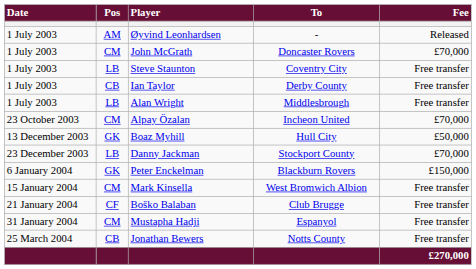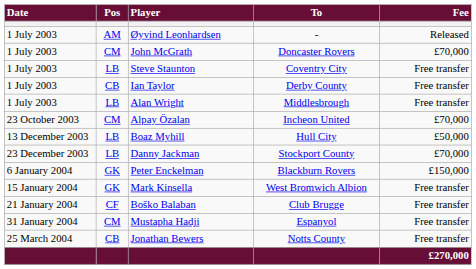 <table class="wikitable">
 <tr>
 <th style="background:#670E36; color:#ffffff; text-align:left; width:130px">Date</th>
 <th style="background:#670E36; color:#ffffff; text-align:center; width:40px">Pos</th>
 <th style="background:#670E36; color:#ffffff; text-align:left; width:180px">Player</th>
 <th style="background:#670E36; color:#ffffff; text-align:center; width:180px">To</th>
 <th style="background:#670E36; color:#ffffff; text-align:right; width:130px">Fee</th>
 </tr>
 <tr>
 <th></th>
 <th></th>
 <th></th>
 <th></th>
 <th></th>
 </tr>
 <tr>
 <td>1 July 2003</td>
 <td style="text-align:center;"><a href='#'>AM</a></td>
 <td> <a href='#'>Øyvind Leonhardsen</a></td>
 <td style="text-align:center;">-</td>
 <td style="text-align:right;">Released</td>
 </tr>
 <tr>
 <td>1 July 2003</td>
 <td style="text-align:center;"><a href='#'>CM</a></td>
 <td> <a href='#'>John McGrath</a></td>
 <td style="text-align:center;"><a href='#'>Doncaster Rovers</a></td>
 <td style="text-align:right;">£70,000</td>
 </tr>
 <tr>
 <td>1 July 2003</td>
 <td style="text-align:center;"><a href='#'>LB</a></td>
 <td> <a href='#'>Steve Staunton</a></td>
 <td style="text-align:center;"><a href='#'>Coventry City</a></td>
 <td style="text-align:right;">Free transfer</td>
 </tr>
 <tr>
 <td>1 July 2003</td>
 <td style="text-align:center;"><a href='#'>CB</a></td>
 <td><a href='#'>Ian Taylor</a></td>
 <td style="text-align:center;"><a href='#'>Derby County</a></td>
 <td style="text-align:right;">Free transfer</td>
 </tr>
 <tr>
 <td>1 July 2003</td>
 <td style="text-align:center;"><a href='#'>LB</a></td>
 <td><a href='#'>Alan Wright</a></td>
 <td style="text-align:center;"><a href='#'>Middlesbrough</a></td>
 <td style="text-align:right;">Free transfer</td>
 </tr>
 <tr>
 <td>23 October 2003</td>
 <td style="text-align:center;"><a href='#'>CM</a></td>
 <td> <a href='#'>Alpay Özalan</a></td>
 <td style="text-align:center;"> <a href='#'>Incheon United</a></td>
 <td style="text-align:right;">£70,000</td>
 </tr>
 <tr>
 <td>13 December 2003</td>
-<td style="text-align:center;"><a href='#'>GK</a></td>
+<td style="text-align:center;"><a href='#'>LB</a></td>
 <td> <a href='#'>Boaz Myhill</a></td>
 <td style="text-align:center;"><a href='#'>Hull City</a></td>
 <td style="text-align:right;">£50,000</td>
 </tr>
 <tr>
 <td>23 December 2003</td>
 <td style="text-align:center;"><a href='#'>LB</a></td>
 <td><a href='#'>Danny Jackman</a></td>
 <td style="text-align:center;"><a href='#'>Stockport County</a></td>
 <td style="text-align:right;">£70,000</td>
 </tr>
 <tr>
 <td>6 January 2004</td>
 <td style="text-align:center;"><a href='#'>GK</a></td>
 <td> <a href='#'>Peter Enckelman</a></td>
 <td style="text-align:center;"><a href='#'>Blackburn Rovers</a></td>
 <td style="text-align:right;">£150,000</td>
 </tr>
 <tr>
 <td>15 January 2004</td>
-<td style="text-align:center;"><a href='#'>CM</a></td>
+<td style="text-align:center;"><a href='#'>GK</a></td>
 <td> <a href='#'>Mark Kinsella</a></td>
 <td style="text-align:center;"><a href='#'>West Bromwich Albion</a></td>
 <td style="text-align:right;">Free transfer</td>
 </tr>
 <tr>
 <td>21 January 2004</td>
 <td style="text-align:center;"><a href='#'>CF</a></td>
 <td> <a href='#'>Boško Balaban</a></td>
 <td style="text-align:center;"> <a href='#'>Club Brugge</a></td>
 <td style="text-align:right;">Free transfer</td>
 </tr>
 <tr>
 <td>31 January 2004</td>
 <td style="text-align:center;"><a href='#'>CM</a></td>
 <td> <a href='#'>Mustapha Hadji</a></td>
 <td style="text-align:center;"> <a href='#'>Espanyol</a></td>
 <td style="text-align:right;">Free transfer</td>
 </tr>
 <tr>
 <td>25 March 2004</td>
 <td style="text-align:center;"><a href='#'>CB</a></td>
 <td><a href='#'>Jonathan Bewers</a></td>
 <td style="text-align:center;"><a href='#'>Notts County</a></td>
 <td style="text-align:right;">Free transfer</td>
 </tr>
 <tr>
 <th style="background:#670E36;"></th>
 <th style="background:#670E36;"></th>
 <th style="background:#670E36;"></th>
 <th style="background:#670E36;"></th>
 <th style="background:#670E36; color:#ffffff; text-align:right;"><strong>£270,000</strong></th>
 </tr>
 </table>
